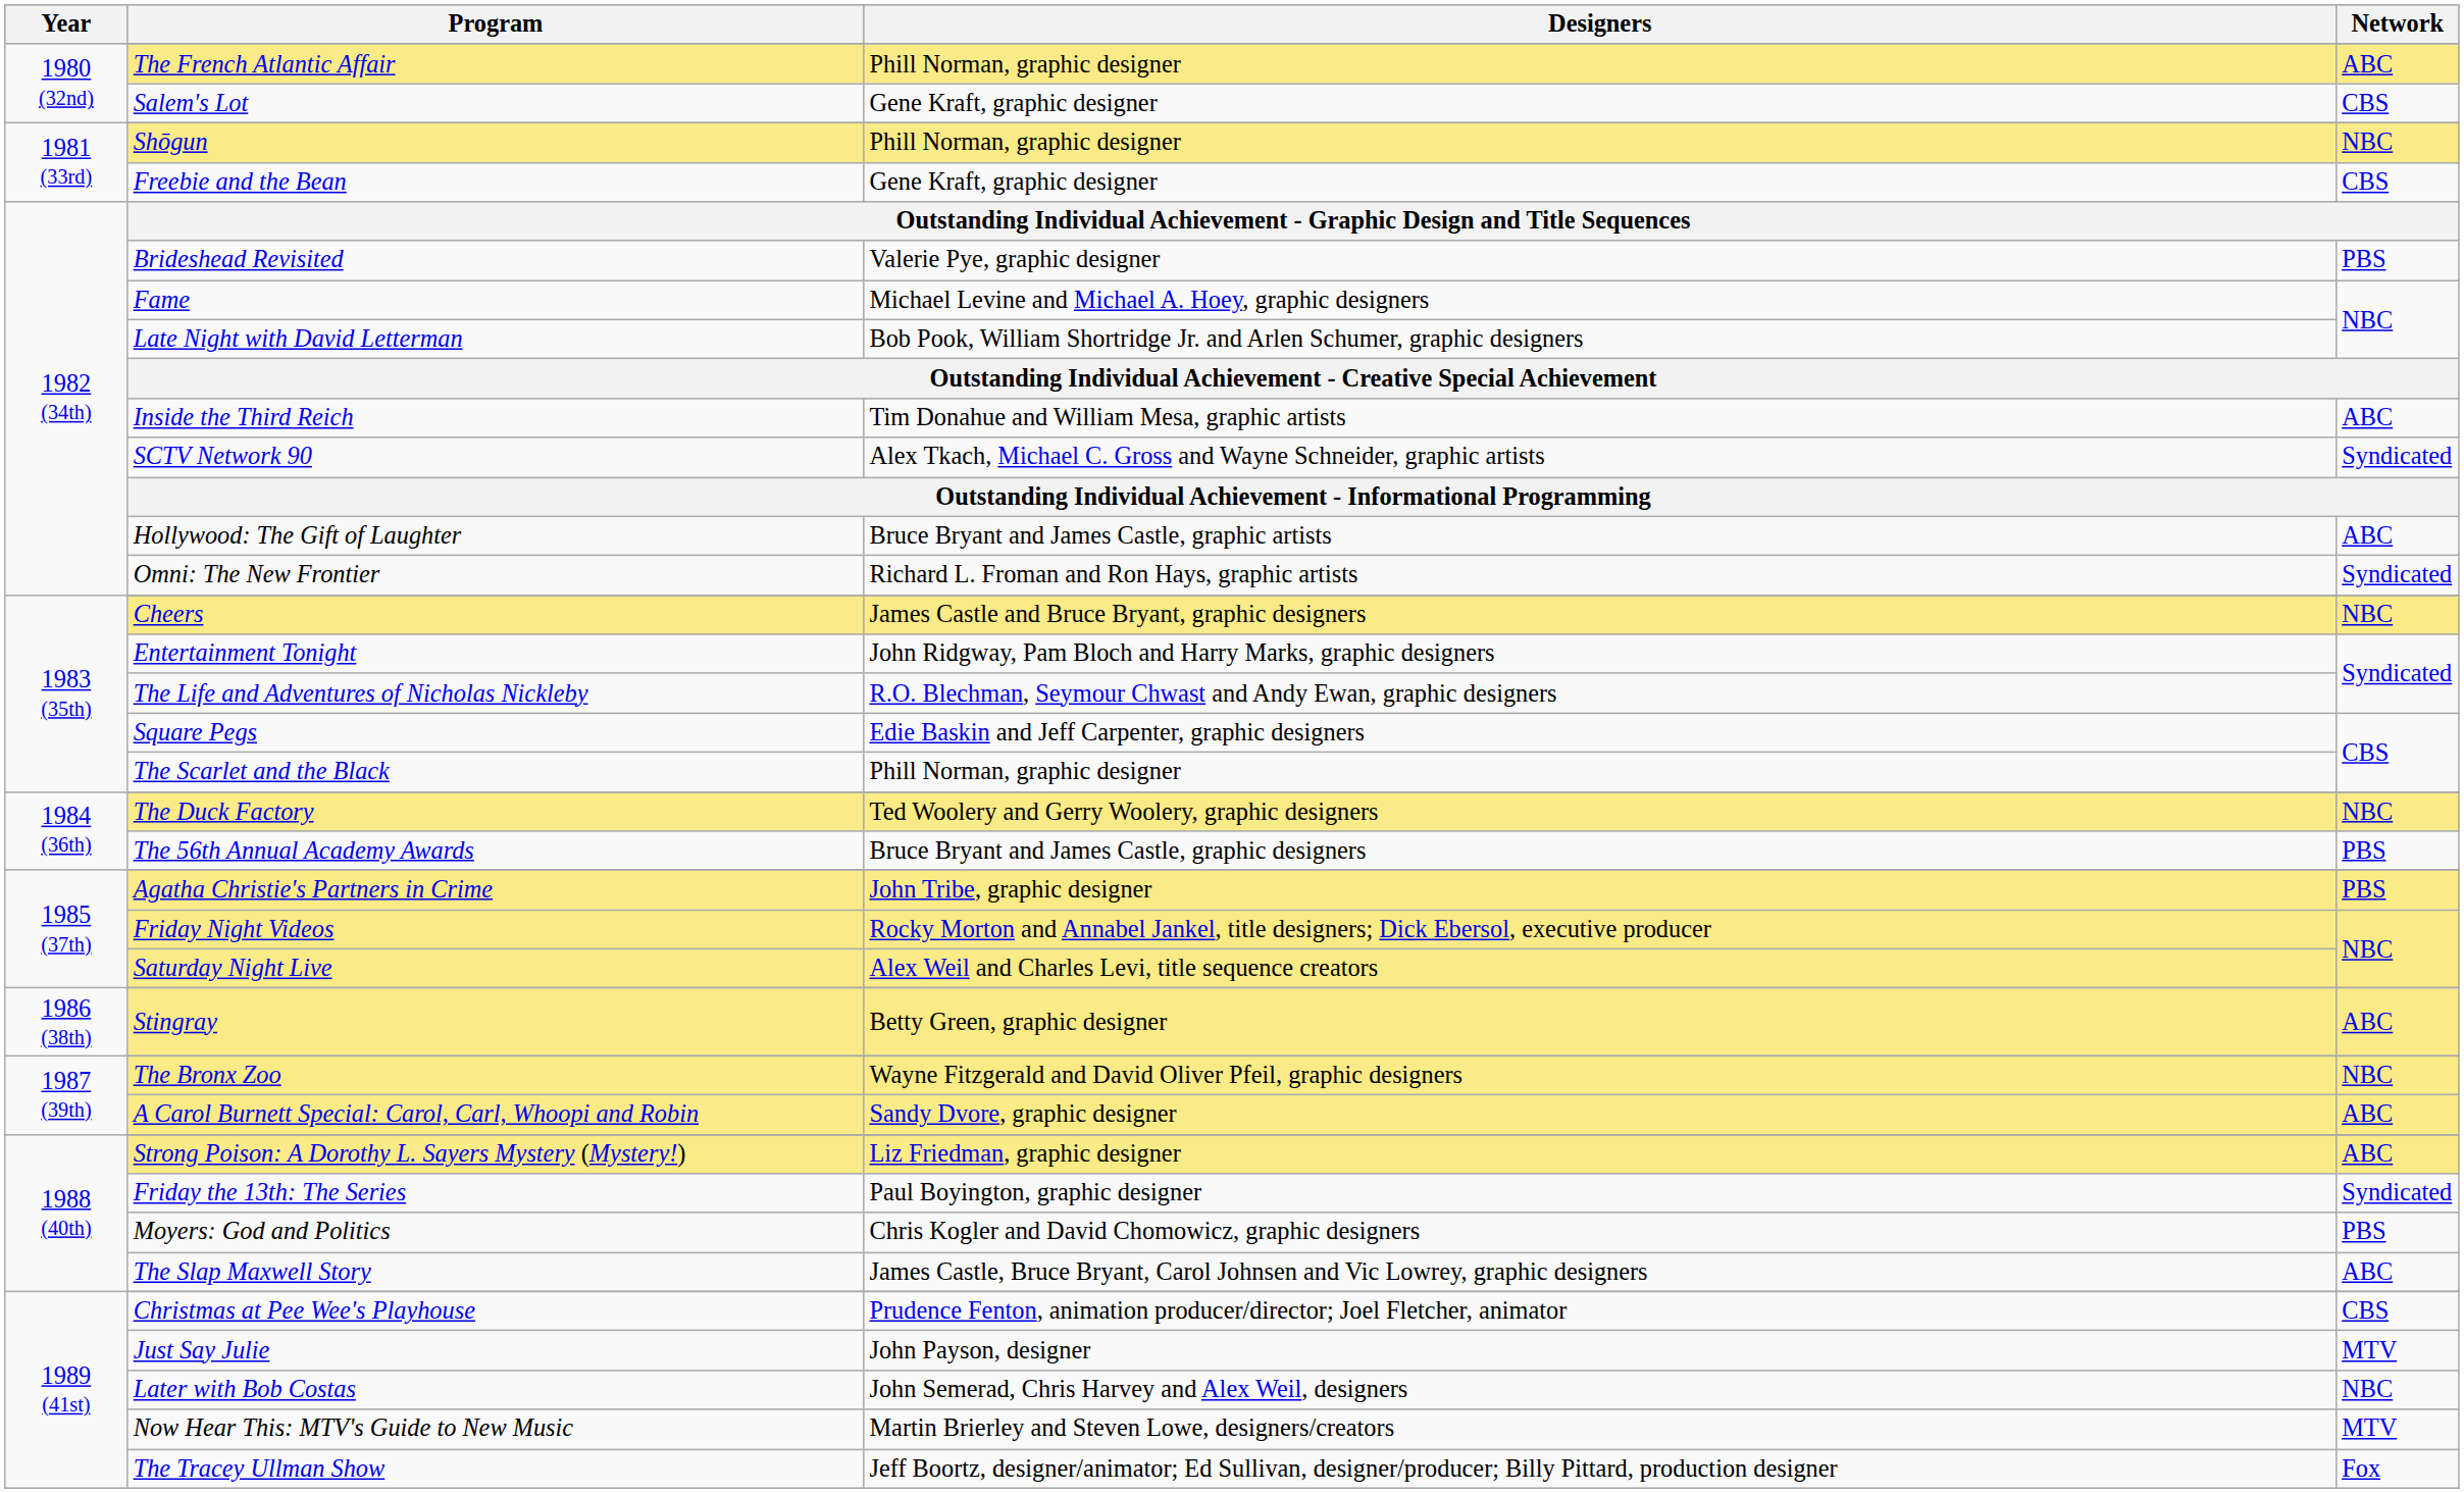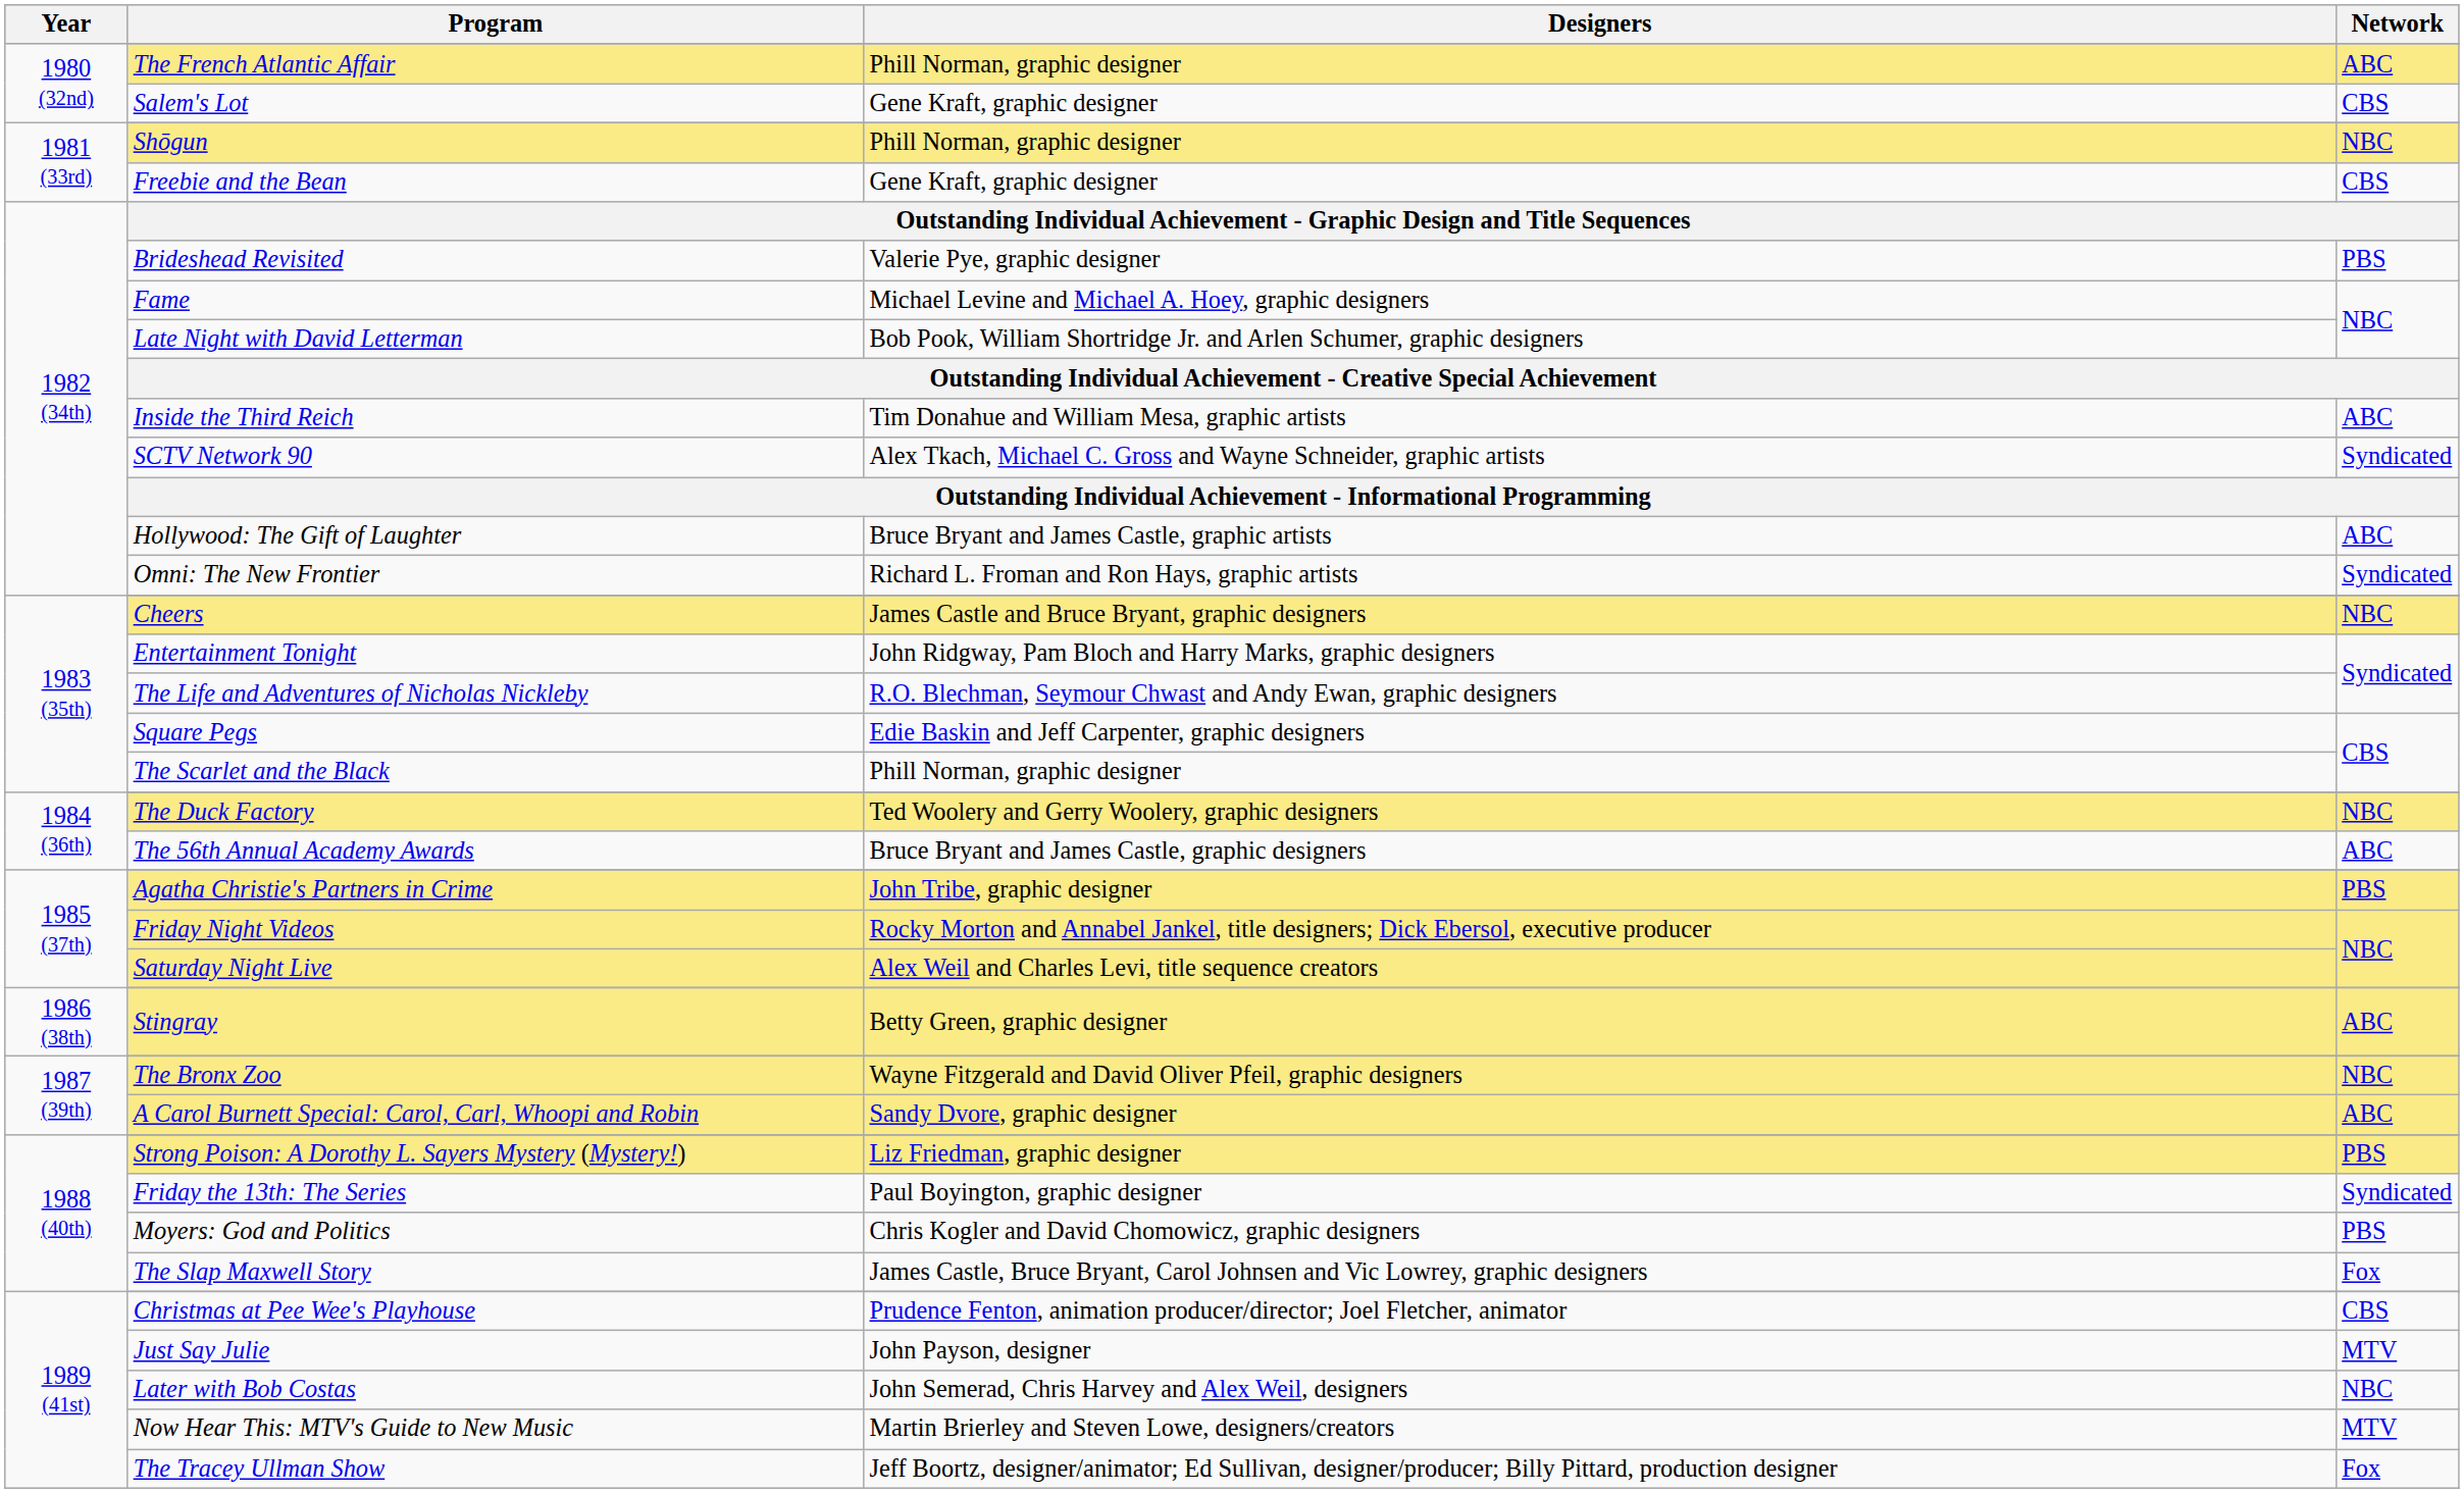 <table class="wikitable" style="width:100%">
 <tr bgcolor="#bebebe">
 <th width="5%">Year</th>
 <th width="30%">Program</th>
 <th width="60%">Designers</th>
 <th width="5%">Network</th>
 </tr>
 <tr>
 <td rowspan=3 style="text-align:center"><a href='#'>1980</a><br><small><a href='#'>(32nd)</a></small></td>
 </tr>
 <tr style="background:#FAEB86">
 <td><em><a href='#'>The French Atlantic Affair</a></em></td>
 <td>Phill Norman, graphic designer</td>
 <td><a href='#'>ABC</a></td>
 </tr>
 <tr>
 <td><em><a href='#'>Salem's Lot</a></em></td>
 <td>Gene Kraft, graphic designer</td>
 <td><a href='#'>CBS</a></td>
 </tr>
 <tr>
 <td rowspan=3 style="text-align:center"><a href='#'>1981</a><br><small><a href='#'>(33rd)</a></small></td>
 </tr>
 <tr style="background:#FAEB86">
 <td><em><a href='#'>Shōgun</a></em></td>
 <td>Phill Norman, graphic designer</td>
 <td><a href='#'>NBC</a></td>
 </tr>
 <tr>
 <td><em><a href='#'>Freebie and the Bean</a></em></td>
 <td>Gene Kraft, graphic designer</td>
 <td><a href='#'>CBS</a></td>
 </tr>
 <tr>
 <td rowspan=10 style="text-align:center"><a href='#'>1982</a><br><small><a href='#'>(34th)</a></small></td>
 <th colspan="4">Outstanding Individual Achievement - Graphic Design and Title Sequences</th>
 </tr>
 <tr>
 <td><em><a href='#'>Brideshead Revisited</a></em></td>
 <td>Valerie Pye, graphic designer</td>
 <td><a href='#'>PBS</a></td>
 </tr>
 <tr>
 <td><em><a href='#'>Fame</a></em></td>
 <td>Michael Levine and <a href='#'>Michael A. Hoey</a>, graphic designers</td>
 <td rowspan=2><a href='#'>NBC</a></td>
 </tr>
 <tr>
 <td><em><a href='#'>Late Night with David Letterman</a></em></td>
 <td>Bob Pook, William Shortridge Jr. and Arlen Schumer, graphic designers</td>
 </tr>
 <tr>
 <th colspan="4">Outstanding Individual Achievement - Creative Special Achievement</th>
 </tr>
 <tr>
 <td><em><a href='#'>Inside the Third Reich</a></em></td>
 <td>Tim Donahue and William Mesa, graphic artists</td>
 <td><a href='#'>ABC</a></td>
 </tr>
 <tr>
 <td><em><a href='#'>SCTV Network 90</a></em></td>
 <td>Alex Tkach, <a href='#'>Michael C. Gross</a> and Wayne Schneider, graphic artists</td>
 <td><a href='#'>Syndicated</a></td>
 </tr>
 <tr>
 <th colspan="4">Outstanding Individual Achievement - Informational Programming</th>
 </tr>
 <tr>
 <td><em>Hollywood: The Gift of Laughter</em></td>
 <td>Bruce Bryant and James Castle, graphic artists</td>
 <td><a href='#'>ABC</a></td>
 </tr>
 <tr>
 <td><em>Omni: The New Frontier</em></td>
 <td>Richard L. Froman and Ron Hays, graphic artists</td>
 <td><a href='#'>Syndicated</a></td>
 </tr>
 <tr>
 <td rowspan=6 style="text-align:center"><a href='#'>1983</a><br><small><a href='#'>(35th)</a></small></td>
 </tr>
 <tr style="background:#FAEB86">
 <td><em><a href='#'>Cheers</a></em></td>
 <td>James Castle and Bruce Bryant, graphic designers</td>
 <td><a href='#'>NBC</a></td>
 </tr>
 <tr>
 <td><em><a href='#'>Entertainment Tonight</a></em></td>
 <td>John Ridgway, Pam Bloch and Harry Marks, graphic designers</td>
 <td rowspan=2><a href='#'>Syndicated</a></td>
 </tr>
 <tr>
 <td><em><a href='#'>The Life and Adventures of Nicholas Nickleby</a></em></td>
 <td><a href='#'>R.O. Blechman</a>, <a href='#'>Seymour Chwast</a> and Andy Ewan, graphic designers</td>
 </tr>
 <tr>
 <td><em><a href='#'>Square Pegs</a></em></td>
 <td><a href='#'>Edie Baskin</a> and Jeff Carpenter, graphic designers</td>
 <td rowspan=2><a href='#'>CBS</a></td>
 </tr>
 <tr>
 <td><em><a href='#'>The Scarlet and the Black</a></em></td>
 <td>Phill Norman, graphic designer</td>
 </tr>
 <tr>
 <td rowspan=3 style="text-align:center"><a href='#'>1984</a><br><small><a href='#'>(36th)</a></small></td>
 </tr>
 <tr style="background:#FAEB86">
 <td><em><a href='#'>The Duck Factory</a></em></td>
 <td>Ted Woolery and Gerry Woolery, graphic designers</td>
 <td><a href='#'>NBC</a></td>
 </tr>
 <tr>
 <td><em><a href='#'>The 56th Annual Academy Awards</a></em></td>
 <td>Bruce Bryant and James Castle, graphic designers</td>
-<td><a href='#'>PBS</a></td>
+<td><a href='#'>ABC</a></td>
 </tr>
 <tr>
 <td rowspan=4 style="text-align:center"><a href='#'>1985</a><br><small><a href='#'>(37th)</a></small></td>
 </tr>
 <tr style="background:#FAEB86">
 <td><em><a href='#'>Agatha Christie's Partners in Crime</a></em></td>
 <td><a href='#'>John Tribe</a>, graphic designer</td>
 <td><a href='#'>PBS</a></td>
 </tr>
 <tr style="background:#FAEB86">
 <td><em><a href='#'>Friday Night Videos</a></em></td>
 <td><a href='#'>Rocky Morton</a> and <a href='#'>Annabel Jankel</a>, title designers; <a href='#'>Dick Ebersol</a>, executive producer</td>
 <td rowspan=2><a href='#'>NBC</a></td>
 </tr>
 <tr style="background:#FAEB86">
 <td><em><a href='#'>Saturday Night Live</a></em></td>
 <td><a href='#'>Alex Weil</a> and Charles Levi, title sequence creators</td>
 </tr>
 <tr>
 <td rowspan=2 style="text-align:center"><a href='#'>1986</a><br><small><a href='#'>(38th)</a></small></td>
 </tr>
 <tr style="background:#FAEB86">
 <td><em><a href='#'>Stingray</a></em></td>
 <td>Betty Green, graphic designer</td>
 <td><a href='#'>ABC</a></td>
 </tr>
 <tr>
 <td rowspan=3 style="text-align:center"><a href='#'>1987</a><br><small><a href='#'>(39th)</a></small></td>
 </tr>
 <tr style="background:#FAEB86">
 <td><em><a href='#'>The Bronx Zoo</a></em></td>
 <td>Wayne Fitzgerald and David Oliver Pfeil, graphic designers</td>
 <td><a href='#'>NBC</a></td>
 </tr>
 <tr style="background:#FAEB86">
 <td><em><a href='#'>A Carol Burnett Special: Carol, Carl, Whoopi and Robin</a></em></td>
 <td><a href='#'>Sandy Dvore</a>, graphic designer</td>
 <td><a href='#'>ABC</a></td>
 </tr>
 <tr>
 <td rowspan=5 style="text-align:center"><a href='#'>1988</a><br><small><a href='#'>(40th)</a></small></td>
 </tr>
 <tr style="background:#FAEB86">
 <td><em><a href='#'>Strong Poison: A Dorothy L. Sayers Mystery</a></em> (<em><a href='#'>Mystery!</a></em>)</td>
 <td><a href='#'>Liz Friedman</a>, graphic designer</td>
-<td><a href='#'>ABC</a></td>
+<td><a href='#'>PBS</a></td>
 </tr>
 <tr>
 <td><em><a href='#'>Friday the 13th: The Series</a></em></td>
 <td>Paul Boyington, graphic designer</td>
 <td><a href='#'>Syndicated</a></td>
 </tr>
 <tr>
 <td><em>Moyers: God and Politics</em></td>
 <td>Chris Kogler and David Chomowicz, graphic designers</td>
 <td><a href='#'>PBS</a></td>
 </tr>
 <tr>
 <td><em><a href='#'>The Slap Maxwell Story</a></em></td>
 <td>James Castle, Bruce Bryant, Carol Johnsen and Vic Lowrey, graphic designers</td>
-<td><a href='#'>ABC</a></td>
+<td><a href='#'>Fox</a></td>
 </tr>
 <tr>
 <td rowspan=6 style="text-align:center"><a href='#'>1989</a><br><small><a href='#'>(41st)</a></small><br></td>
 </tr>
 <tr>
 <td><em><a href='#'>Christmas at Pee Wee's Playhouse</a></em></td>
 <td><a href='#'>Prudence Fenton</a>, animation producer/director; Joel Fletcher, animator</td>
 <td><a href='#'>CBS</a></td>
 </tr>
 <tr>
 <td><em><a href='#'>Just Say Julie</a></em></td>
 <td>John Payson, designer</td>
 <td><a href='#'>MTV</a></td>
 </tr>
 <tr>
 <td><em><a href='#'>Later with Bob Costas</a></em></td>
 <td>John Semerad, Chris Harvey and <a href='#'>Alex Weil</a>, designers</td>
 <td><a href='#'>NBC</a></td>
 </tr>
 <tr>
 <td><em>Now Hear This: MTV's Guide to New Music</em></td>
 <td>Martin Brierley and Steven Lowe, designers/creators</td>
 <td><a href='#'>MTV</a></td>
 </tr>
 <tr>
 <td><em><a href='#'>The Tracey Ullman Show</a></em></td>
 <td>Jeff Boortz, designer/animator; Ed Sullivan, designer/producer; Billy Pittard, production designer</td>
 <td><a href='#'>Fox</a></td>
 </tr>
 <tr>
 </tr>
 </table>
